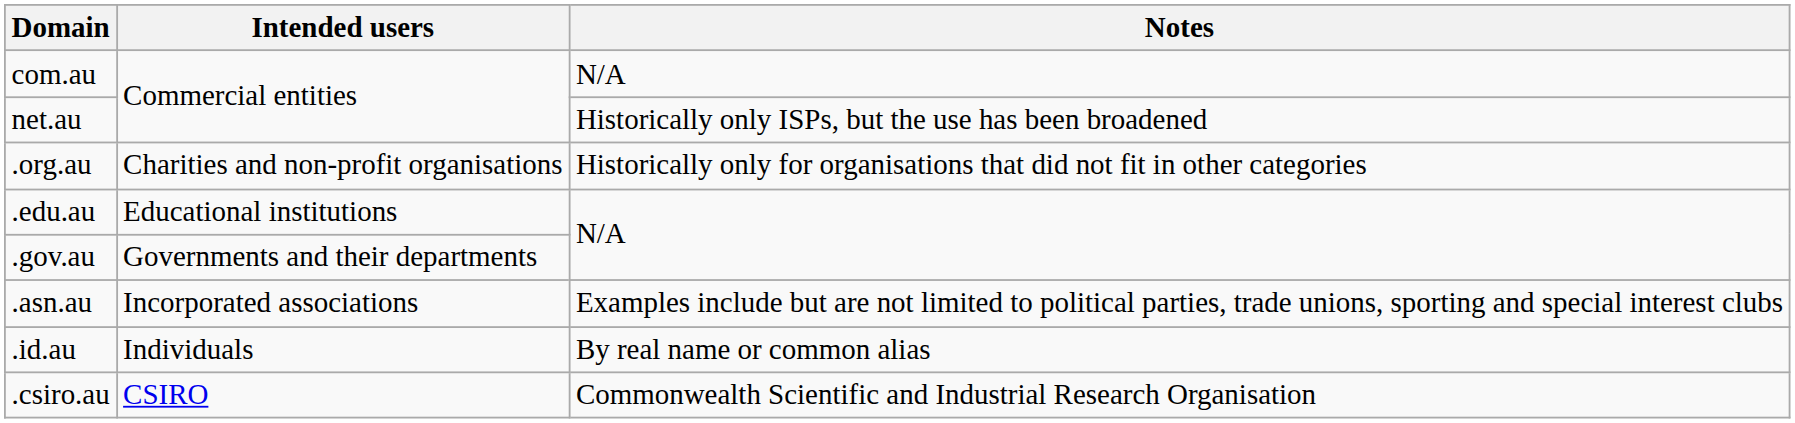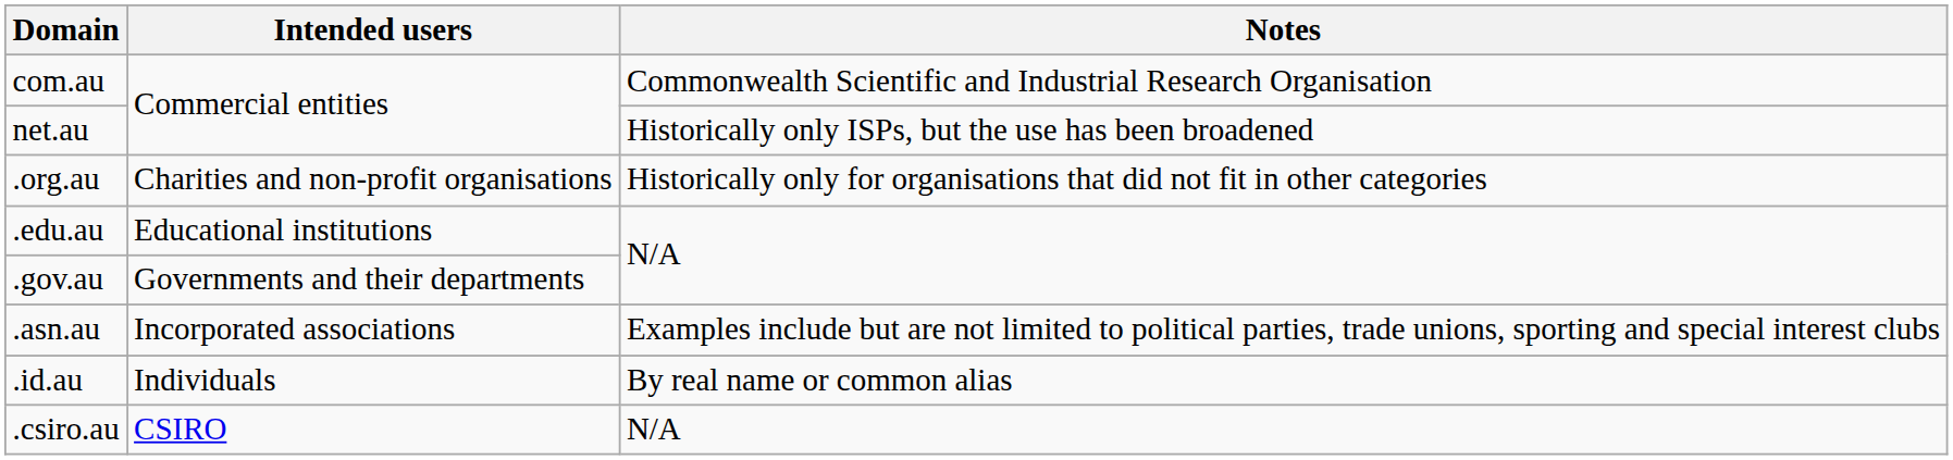 <table class="wikitable">
 <tr>
 <th>Domain</th>
 <th>Intended users</th>
 <th>Notes</th>
 </tr>
 <tr>
 <td>com.au</td>
 <td rowspan="2">Commercial entities</td>
-<td>N/A</td>
+<td>Commonwealth Scientific and Industrial Research Organisation</td>
 </tr>
 <tr>
 <td>net.au</td>
 <td>Historically only ISPs, but the use has been broadened</td>
 </tr>
 <tr>
 <td>.org.au</td>
 <td>Charities and non-profit organisations</td>
 <td>Historically only for organisations that did not fit in other categories</td>
 </tr>
 <tr>
 <td>.edu.au</td>
 <td>Educational institutions</td>
 <td rowspan="2">N/A</td>
 </tr>
 <tr>
 <td>.gov.au</td>
 <td>Governments and their departments</td>
 </tr>
 <tr>
 <td>.asn.au</td>
 <td>Incorporated associations</td>
 <td>Examples include but are not limited to political parties, trade unions, sporting and special interest clubs</td>
 </tr>
 <tr>
 <td>.id.au</td>
 <td>Individuals</td>
 <td>By real name or common alias</td>
 </tr>
 <tr>
 <td>.csiro.au</td>
 <td><a href='#'>CSIRO</a></td>
-<td>Commonwealth Scientific and Industrial Research Organisation</td>
+<td>N/A</td>
 </tr>
 </table>
